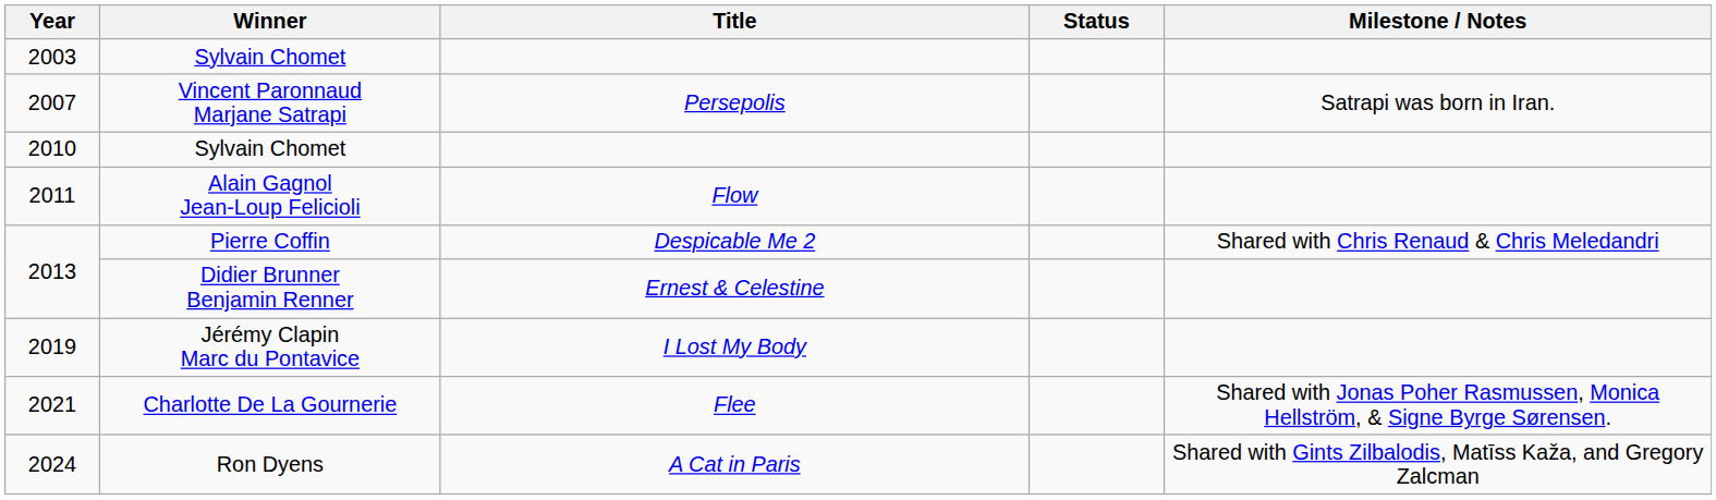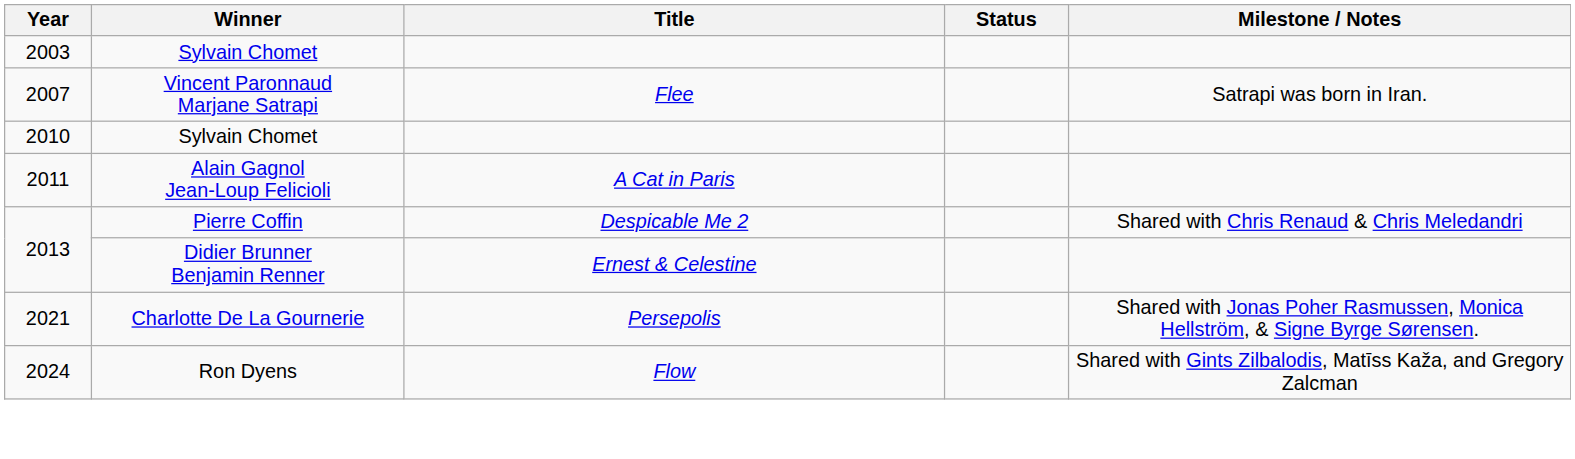 <table class="wikitable" style="text-align: center" width="100%" cellpadding="5">
 <tr>
 <th width="50">Year</th>
 <th width="200">Winner</th>
 <th width="350">Title</th>
 <th width="75">Status</th>
 <th width="325">Milestone / Notes</th>
 </tr>
 <tr>
 <td align="center">2003</td>
 <td><a href='#'>Sylvain Chomet</a></td>
 <td><em></em></td>
 <td></td>
 <td></td>
 </tr>
 <tr>
 <td align="center">2007</td>
 <td><a href='#'>Vincent Paronnaud</a><br><a href='#'>Marjane Satrapi</a></td>
-<td><em><a href='#'>Persepolis</a></em></td>
+<td><em><a href='#'>Flee</a></em></td>
 <td></td>
 <td>Satrapi was born in Iran.</td>
 </tr>
 <tr>
 <td align="center">2010</td>
 <td>Sylvain Chomet</td>
 <td><em></em></td>
 <td></td>
 <td></td>
 </tr>
 <tr>
 <td align="center">2011</td>
 <td><a href='#'>Alain Gagnol</a><br><a href='#'>Jean-Loup Felicioli</a></td>
-<td><em><a href='#'>Flow</a></em></td>
+<td><em><a href='#'>A Cat in Paris</a></em></td>
 <td></td>
 <td></td>
 </tr>
 <tr>
 <td rowspan=2 align=center>2013</td>
 <td><a href='#'>Pierre Coffin</a></td>
 <td><em><a href='#'>Despicable Me 2</a></em></td>
 <td></td>
 <td>Shared with <a href='#'>Chris Renaud</a> & <a href='#'>Chris Meledandri</a></td>
 </tr>
 <tr>
 <td><a href='#'>Didier Brunner</a><br><a href='#'>Benjamin Renner</a></td>
 <td><em><a href='#'>Ernest & Celestine</a></em></td>
 <td></td>
 <td></td>
 </tr>
 <tr>
-<td>2019</td>
-<td>Jérémy Clapin<br><a href='#'>Marc du Pontavice</a></td>
-<td><em><a href='#'>I Lost My Body</a></em></td>
-<td></td>
-<td></td>
-</tr>
-<tr>
 <td>2021</td>
 <td><a href='#'>Charlotte De La Gournerie</a></td>
-<td><em><a href='#'>Flee</a></em></td>
+<td><em><a href='#'>Persepolis</a></em></td>
 <td></td>
 <td Shared with>Shared with <a href='#'>Jonas Poher Rasmussen</a>, <a href='#'>Monica Hellström</a>, & <a href='#'>Signe Byrge Sørensen</a>.</td>
 </tr>
 <tr>
 <td>2024</td>
 <td>Ron Dyens</td>
-<td><em><a href='#'>A Cat in Paris</a></em></td>
+<td><em><a href='#'>Flow</a></em></td>
 <td></td>
 <td>Shared with <a href='#'>Gints Zilbalodis</a>, Matīss Kaža, and Gregory Zalcman</td>
 </tr>
 </table>
